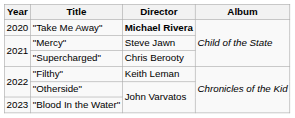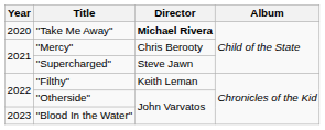 <table class="wikitable">
 <tr>
 <th>Year</th>
 <th>Title</th>
 <th>Director</th>
 <th>Album</th>
 </tr>
 <tr>
 <td>2020</td>
 <td>"Take Me Away"</td>
 <td><strong>Michael Rivera</strong></td>
 <td rowspan="3"><em>Child of the State</em></td>
 </tr>
 <tr>
 <td rowspan="2">2021</td>
 <td>"Mercy"</td>
-<td>Steve Jawn</td>
+<td>Chris Berooty</td>
 </tr>
 <tr>
 <td>"Supercharged"</td>
-<td>Chris Berooty</td>
+<td>Steve Jawn</td>
 </tr>
 <tr>
 <td rowspan="2">2022</td>
 <td>"Filthy"</td>
 <td>Keith Leman</td>
 <td rowspan="3"><em>Chronicles of the Kid</em></td>
 </tr>
 <tr>
 <td>"Otherside"</td>
 <td rowspan="2">John Varvatos</td>
 </tr>
 <tr>
 <td>2023</td>
 <td>"Blood In the Water"</td>
 </tr>
 </table>
